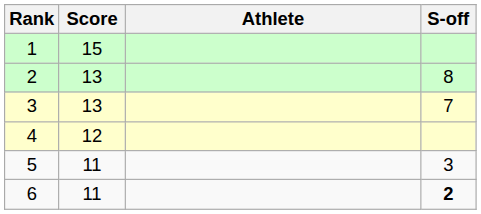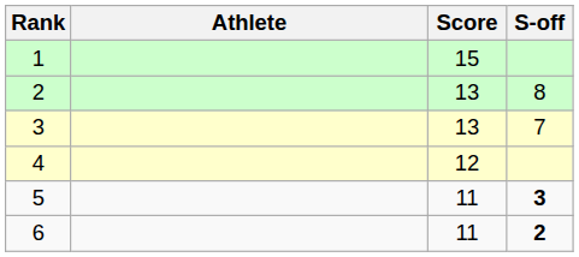 <table class="wikitable" style="text-align:center">
 <tr>
 <th width=40>Rank</th>
+<th width=250>Athlete</th>
 <th width=50>Score</th>
-<th width=250>Athlete</th>
 <th width=40>S-off</th>
 </tr>
 <tr bgcolor=ccffcc>
 <td>1</td>
+<td align=left></td>
 <td>15</td>
-<td align=left></td>
 <td></td>
 </tr>
 <tr bgcolor=ccffcc>
 <td>2</td>
+<td align=left></td>
 <td>13</td>
-<td align=left></td>
 <td>8</td>
 </tr>
 <tr bgcolor=ffffcc>
 <td>3</td>
+<td align=left></td>
 <td>13</td>
-<td align=left></td>
 <td>7</td>
 </tr>
 <tr bgcolor=ffffcc>
 <td>4</td>
+<td align=left></td>
 <td>12</td>
-<td align=left></td>
 <td></td>
 </tr>
 <tr>
 <td>5</td>
+<td align=left></td>
 <td>11</td>
-<td align=left></td>
-<td>3</td>
+<td><strong>3</strong></td>
 </tr>
 <tr>
 <td>6</td>
+<td align=left></td>
 <td>11</td>
-<td align=left></td>
 <td><strong>2</strong></td>
 </tr>
 </table>
